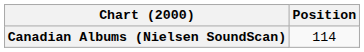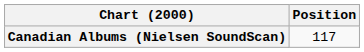 <table class="wikitable plainrowheaders" style="text-align:center">
 <tr>
 <th>Chart (2000)</th>
 <th>Position</th>
 </tr>
 <tr>
 <th scope="row">Canadian Albums (Nielsen SoundScan)</th>
-<td>114</td>
+<td>117</td>
 </tr>
 </table>
